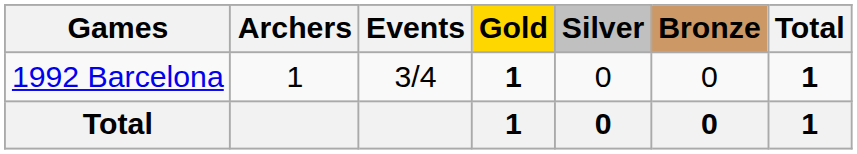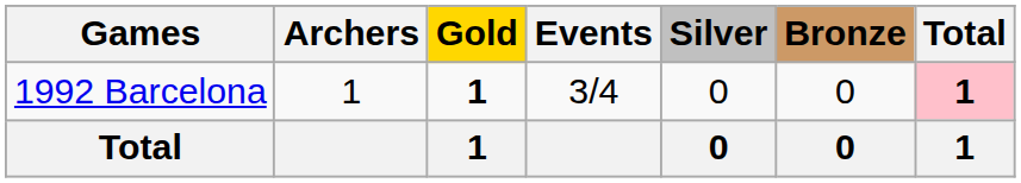 <table class="wikitable sortable" style="text-align:center">
 <tr>
 <th>Games</th>
 <th>Archers</th>
+<th style="background-color:gold;">Gold</th>
 <th>Events</th>
-<th style="background-color:gold;">Gold</th>
 <th style="background-color:silver;">Silver</th>
 <th style="background-color:#c96;">Bronze</th>
 <th>Total</th>
 </tr>
 <tr>
 <td align=left><a href='#'>1992 Barcelona</a></td>
 <td>1</td>
+<td><strong>1</strong></td>
 <td>3/4</td>
-<td><strong>1</strong></td>
 <td>0</td>
 <td>0</td>
-<td><strong>1</strong></td>
+<td style="background: pink;"><strong>1</strong></td>
 </tr>
 <tr>
 <th>Total</th>
 <th></th>
+<th>1</th>
 <th></th>
-<th>1</th>
 <th>0</th>
 <th>0</th>
 <th>1</th>
 </tr>
 </table>
